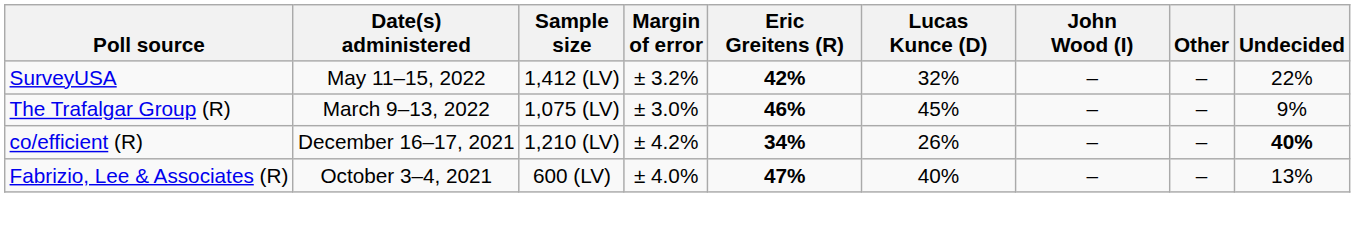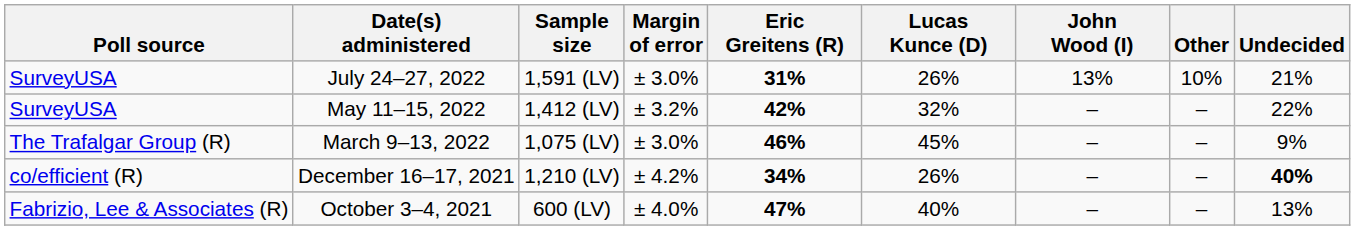 <table class="wikitable" style="font-size:90%;text-align:center;">
 <tr valign=bottom>
 <th>Poll source</th>
 <th>Date(s)<br>administered</th>
 <th>Sample<br>size</th>
 <th>Margin<br>of error</th>
 <th style="width:100px;">Eric<br>Greitens (R)</th>
 <th style="width:100px;">Lucas<br>Kunce (D)</th>
 <th style="width:100px;">John<br>Wood (I)</th>
 <th>Other</th>
 <th>Undecided</th>
+</tr>
+<tr>
+<td style="text-align:left;"><a href='#'>SurveyUSA</a></td>
+<td>July 24–27, 2022</td>
+<td>1,591 (LV)</td>
+<td>± 3.0%</td>
+<td><strong>31%</strong></td>
+<td>26%</td>
+<td>13%</td>
+<td>10%</td>
+<td>21%</td>
 </tr>
 <tr>
 <td style="text-align:left;"><a href='#'>SurveyUSA</a></td>
 <td>May 11–15, 2022</td>
 <td>1,412 (LV)</td>
 <td>± 3.2%</td>
 <td><strong>42%</strong></td>
 <td>32%</td>
 <td>–</td>
 <td>–</td>
 <td>22%</td>
 </tr>
 <tr>
 <td style="text-align:left;"><a href='#'>The Trafalgar Group</a> (R)</td>
 <td>March 9–13, 2022</td>
 <td>1,075 (LV)</td>
 <td>± 3.0%</td>
 <td><strong>46%</strong></td>
 <td>45%</td>
 <td>–</td>
 <td>–</td>
 <td>9%</td>
 </tr>
 <tr>
 <td style="text-align:left;"><a href='#'>co/efficient</a> (R)</td>
 <td>December 16–17, 2021</td>
 <td>1,210 (LV)</td>
 <td>± 4.2%</td>
 <td><strong>34%</strong></td>
 <td>26%</td>
 <td>–</td>
 <td>–</td>
 <td><strong>40%</strong></td>
 </tr>
 <tr>
 <td style="text-align:left;"><a href='#'>Fabrizio, Lee & Associates</a> (R)</td>
 <td>October 3–4, 2021</td>
 <td>600 (LV)</td>
 <td>± 4.0%</td>
 <td><strong>47%</strong></td>
 <td>40%</td>
 <td>–</td>
 <td>–</td>
 <td>13%</td>
 </tr>
 </table>
